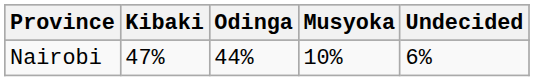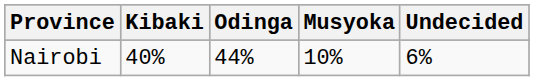 <table class="wikitable">
 <tr>
 <th>Province</th>
 <th>Kibaki</th>
 <th>Odinga</th>
 <th>Musyoka</th>
 <th>Undecided</th>
 </tr>
 <tr>
 <td>Nairobi</td>
-<td>47%</td>
+<td>40%</td>
 <td>44%</td>
 <td>10%</td>
 <td>6%</td>
 </tr>
 </table>
